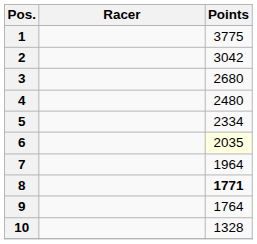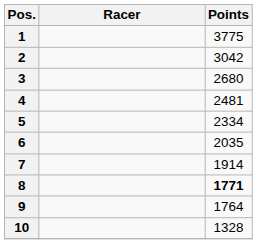 <table class="wikitable sortable plainrowheaders" style="text-align:center;">
 <tr>
 <th scope="col">Pos.</th>
 <th scope="col" style="width:190px;">Racer</th>
 <th style="width:45px;">Points</th>
 </tr>
 <tr>
 <th style="text-align:center;">1</th>
 <td align="left"></td>
 <td>3775</td>
 </tr>
 <tr>
 <th style="text-align:center;">2</th>
 <td align="left"></td>
 <td>3042</td>
 </tr>
 <tr>
 <th style="text-align:center;">3</th>
 <td align="left"></td>
 <td>2680</td>
 </tr>
 <tr>
 <th style="text-align:center;">4</th>
 <td align="left"></td>
-<td>2480</td>
+<td>2481</td>
 </tr>
 <tr>
 <th style="text-align:center;">5</th>
 <td align="left"></td>
 <td>2334</td>
 </tr>
 <tr>
 <th style="text-align:center;">6</th>
 <td align="left"></td>
-<td style="background: lightyellow;">2035</td>
+<td>2035</td>
 </tr>
 <tr>
 <th style="text-align:center;">7</th>
 <td align="left"></td>
-<td>1964</td>
+<td>1914</td>
 </tr>
 <tr>
 <th style="text-align:center;">8</th>
 <td align="left"></td>
 <td><strong>1771</strong></td>
 </tr>
 <tr>
 <th style="text-align:center;">9</th>
 <td align="left"></td>
 <td>1764</td>
 </tr>
 <tr>
 <th style="text-align:center;">10</th>
 <td align="left"></td>
 <td>1328</td>
 </tr>
 <tr>
 </tr>
 </table>
